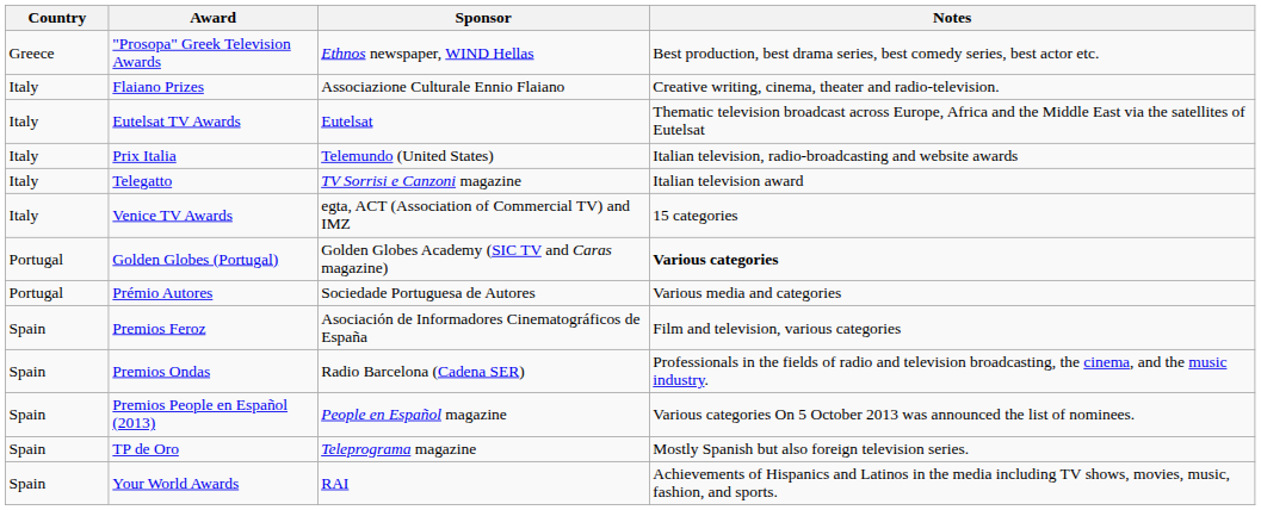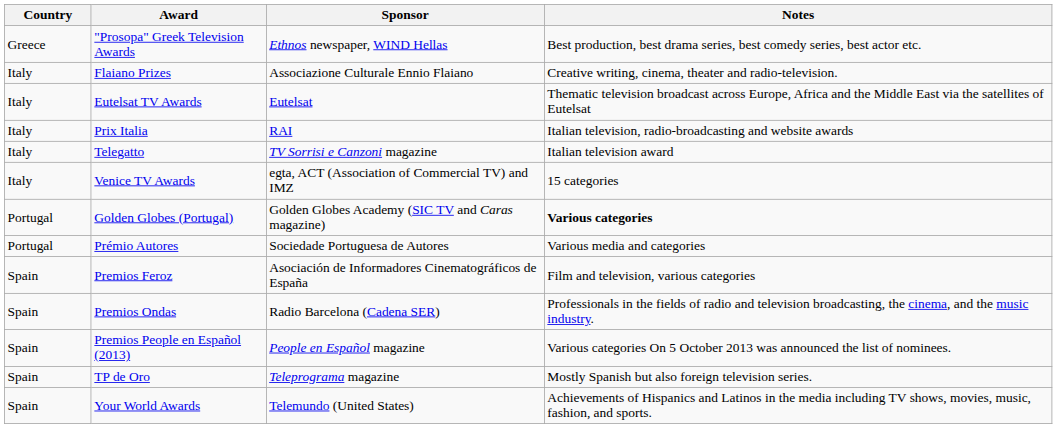 <table class="wikitable sortable">
 <tr>
 <th style="width:6em;">Country</th>
 <th>Award</th>
 <th>Sponsor</th>
 <th>Notes</th>
 </tr>
 <tr>
 <td>Greece</td>
 <td><a href='#'>"Prosopa" Greek Television Awards</a></td>
 <td><em><a href='#'>Ethnos</a></em> newspaper, <a href='#'>WIND Hellas</a></td>
 <td>Best production, best drama series, best comedy series, best actor etc.</td>
 </tr>
 <tr>
 <td>Italy</td>
 <td><a href='#'>Flaiano Prizes</a></td>
 <td>Associazione Culturale Ennio Flaiano</td>
 <td>Creative writing, cinema, theater and radio-television.</td>
 </tr>
 <tr>
 <td>Italy</td>
 <td><a href='#'>Eutelsat TV Awards</a></td>
 <td><a href='#'>Eutelsat</a></td>
 <td>Thematic television broadcast across Europe, Africa and the Middle East via the satellites of Eutelsat</td>
 </tr>
 <tr>
 <td>Italy</td>
 <td><a href='#'>Prix Italia</a></td>
-<td><a href='#'>Telemundo</a> (United States)</td>
+<td><a href='#'>RAI</a></td>
 <td>Italian television, radio-broadcasting and website awards</td>
 </tr>
 <tr>
 <td>Italy</td>
 <td><a href='#'>Telegatto</a></td>
 <td><em><a href='#'>TV Sorrisi e Canzoni</a></em> magazine</td>
 <td>Italian television award</td>
 </tr>
 <tr>
 <td>Italy</td>
 <td><a href='#'>Venice TV Awards</a></td>
 <td>egta, ACT (Association of Commercial TV) and IMZ</td>
 <td>15 categories</td>
 </tr>
 <tr>
 <td>Portugal</td>
 <td><a href='#'>Golden Globes (Portugal)</a></td>
 <td>Golden Globes Academy (<a href='#'>SIC TV</a> and <em>Caras</em> magazine)</td>
 <td><strong>Various categories</strong></td>
 </tr>
 <tr>
 <td>Portugal</td>
 <td><a href='#'>Prémio Autores</a></td>
 <td>Sociedade Portuguesa de Autores</td>
 <td>Various media and categories</td>
 </tr>
 <tr>
 <td>Spain</td>
 <td><a href='#'>Premios Feroz</a></td>
 <td>Asociación de Informadores Cinematográficos de España</td>
 <td>Film and television, various categories</td>
 </tr>
 <tr>
 <td>Spain</td>
 <td><a href='#'>Premios Ondas</a></td>
 <td>Radio Barcelona (<a href='#'>Cadena SER</a>)</td>
 <td>Professionals in the fields of radio and television broadcasting, the <a href='#'>cinema</a>, and the <a href='#'>music industry</a>.</td>
 </tr>
 <tr>
 <td>Spain</td>
 <td><a href='#'>Premios People en Español (2013)</a></td>
 <td><em><a href='#'>People en Español</a></em> magazine</td>
 <td>Various categories On 5 October 2013 was announced the list of nominees.</td>
 </tr>
 <tr>
 <td>Spain</td>
 <td><a href='#'>TP de Oro</a></td>
 <td><em><a href='#'>Teleprograma</a></em> magazine</td>
 <td>Mostly Spanish but also foreign television series.</td>
 </tr>
 <tr>
 <td>Spain</td>
 <td><a href='#'>Your World Awards</a></td>
-<td><a href='#'>RAI</a></td>
+<td><a href='#'>Telemundo</a> (United States)</td>
 <td>Achievements of Hispanics and Latinos in the media including TV shows, movies, music, fashion, and sports.</td>
 </tr>
 </table>
